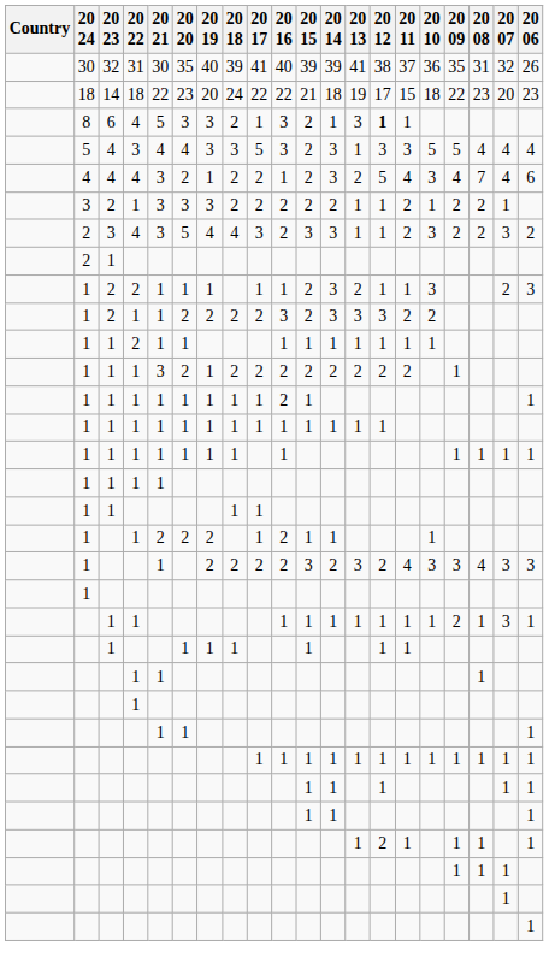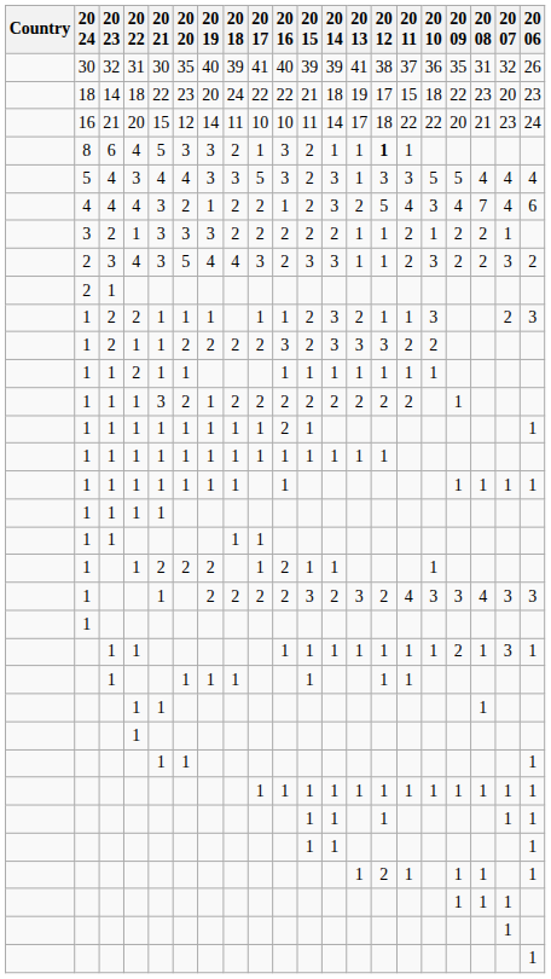 <table class="wikitable" style="font-size:90%; text-align:center;">
 <tr>
 <th>Country</th>
 <th>20<br>24</th>
 <th>20<br>23</th>
 <th>20<br>22</th>
 <th>20<br>21</th>
 <th>20<br>20</th>
 <th>20<br>19</th>
 <th>20<br>18</th>
 <th>20<br>17</th>
 <th>20<br>16</th>
 <th>20<br>15</th>
 <th>20<br>14</th>
 <th>20<br>13</th>
 <th>20<br>12</th>
 <th>20<br>11</th>
 <th>20<br>10</th>
 <th>20<br>09</th>
 <th>20<br>08</th>
 <th>20<br>07</th>
 <th>20<br>06</th>
 </tr>
 <tr>
 <td align=left></td>
 <td>30</td>
 <td>32</td>
 <td>31</td>
 <td>30</td>
 <td>35</td>
 <td>40</td>
 <td>39</td>
 <td>41</td>
 <td>40</td>
 <td>39</td>
 <td>39</td>
 <td>41</td>
 <td>38</td>
 <td>37</td>
 <td>36</td>
 <td>35</td>
 <td>31</td>
 <td>32</td>
 <td>26</td>
 </tr>
 <tr>
 <td align=left></td>
 <td>18</td>
 <td>14</td>
 <td>18</td>
 <td>22</td>
 <td>23</td>
 <td>20</td>
 <td>24</td>
 <td>22</td>
 <td>22</td>
 <td>21</td>
 <td>18</td>
 <td>19</td>
 <td>17</td>
 <td>15</td>
 <td>18</td>
 <td>22</td>
 <td>23</td>
 <td>20</td>
 <td>23</td>
 </tr>
 <tr>
 <td align=left></td>
+<td>16</td>
+<td>21</td>
+<td>20</td>
+<td>15</td>
+<td>12</td>
+<td>14</td>
+<td>11</td>
+<td>10</td>
+<td>10</td>
+<td>11</td>
+<td>14</td>
+<td>17</td>
+<td>18</td>
+<td>22</td>
+<td>22</td>
+<td>20</td>
+<td>21</td>
+<td>23</td>
+<td>24</td>
+</tr>
+<tr>
+<td align=left></td>
 <td>8</td>
 <td>6</td>
 <td>4</td>
 <td>5</td>
 <td>3</td>
 <td>3</td>
 <td>2</td>
 <td>1</td>
 <td>3</td>
 <td>2</td>
 <td>1</td>
-<td>3</td>
+<td>1</td>
 <td><strong>1</strong></td>
 <td>1</td>
 <td></td>
 <td></td>
 <td></td>
 <td></td>
 <td></td>
 </tr>
 <tr>
 <td align=left></td>
 <td>5</td>
 <td>4</td>
 <td>3</td>
 <td>4</td>
 <td>4</td>
 <td>3</td>
 <td>3</td>
 <td>5</td>
 <td>3</td>
 <td>2</td>
 <td>3</td>
 <td>1</td>
 <td>3</td>
 <td>3</td>
 <td>5</td>
 <td>5</td>
 <td>4</td>
 <td>4</td>
 <td>4</td>
 </tr>
 <tr>
 <td align=left></td>
 <td>4</td>
 <td>4</td>
 <td>4</td>
 <td>3</td>
 <td>2</td>
 <td>1</td>
 <td>2</td>
 <td>2</td>
 <td>1</td>
 <td>2</td>
 <td>3</td>
 <td>2</td>
 <td>5</td>
 <td>4</td>
 <td>3</td>
 <td>4</td>
 <td>7</td>
 <td>4</td>
 <td>6</td>
 </tr>
 <tr>
 <td align=left></td>
 <td>3</td>
 <td>2</td>
 <td>1</td>
 <td>3</td>
 <td>3</td>
 <td>3</td>
 <td>2</td>
 <td>2</td>
 <td>2</td>
 <td>2</td>
 <td>2</td>
 <td>1</td>
 <td>1</td>
 <td>2</td>
 <td>1</td>
 <td>2</td>
 <td>2</td>
 <td>1</td>
 <td></td>
 </tr>
 <tr>
 <td align=left></td>
 <td>2</td>
 <td>3</td>
 <td>4</td>
 <td>3</td>
 <td>5</td>
 <td>4</td>
 <td>4</td>
 <td>3</td>
 <td>2</td>
 <td>3</td>
 <td>3</td>
 <td>1</td>
 <td>1</td>
 <td>2</td>
 <td>3</td>
 <td>2</td>
 <td>2</td>
 <td>3</td>
 <td>2</td>
 </tr>
 <tr>
 <td align=left></td>
 <td>2</td>
 <td>1</td>
 <td></td>
 <td></td>
 <td></td>
 <td></td>
 <td></td>
 <td></td>
 <td></td>
 <td></td>
 <td></td>
 <td></td>
 <td></td>
 <td></td>
 <td></td>
 <td></td>
 <td></td>
 <td></td>
 <td></td>
 </tr>
 <tr>
 <td align=left></td>
 <td>1</td>
 <td>2</td>
 <td>2</td>
 <td>1</td>
 <td>1</td>
 <td>1</td>
 <td></td>
 <td>1</td>
 <td>1</td>
 <td>2</td>
 <td>3</td>
 <td>2</td>
 <td>1</td>
 <td>1</td>
 <td>3</td>
 <td></td>
 <td></td>
 <td>2</td>
 <td>3</td>
 </tr>
 <tr>
 <td align=left></td>
 <td>1</td>
 <td>2</td>
 <td>1</td>
 <td>1</td>
 <td>2</td>
 <td>2</td>
 <td>2</td>
 <td>2</td>
 <td>3</td>
 <td>2</td>
 <td>3</td>
 <td>3</td>
 <td>3</td>
 <td>2</td>
 <td>2</td>
 <td></td>
 <td></td>
 <td></td>
 <td></td>
 </tr>
 <tr>
 <td align=left></td>
 <td>1</td>
 <td>1</td>
 <td>2</td>
 <td>1</td>
 <td>1</td>
 <td></td>
 <td></td>
 <td></td>
 <td>1</td>
 <td>1</td>
 <td>1</td>
 <td>1</td>
 <td>1</td>
 <td>1</td>
 <td>1</td>
 <td></td>
 <td></td>
 <td></td>
 <td></td>
 </tr>
 <tr>
 <td align=left></td>
 <td>1</td>
 <td>1</td>
 <td>1</td>
 <td>3</td>
 <td>2</td>
 <td>1</td>
 <td>2</td>
 <td>2</td>
 <td>2</td>
 <td>2</td>
 <td>2</td>
 <td>2</td>
 <td>2</td>
 <td>2</td>
 <td></td>
 <td>1</td>
 <td></td>
 <td></td>
 <td></td>
 </tr>
 <tr>
 <td align=left></td>
 <td>1</td>
 <td>1</td>
 <td>1</td>
 <td>1</td>
 <td>1</td>
 <td>1</td>
 <td>1</td>
 <td>1</td>
 <td>2</td>
 <td>1</td>
 <td></td>
 <td></td>
 <td></td>
 <td></td>
 <td></td>
 <td></td>
 <td></td>
 <td></td>
 <td>1</td>
 </tr>
 <tr>
 <td align=left></td>
 <td>1</td>
 <td>1</td>
 <td>1</td>
 <td>1</td>
 <td>1</td>
 <td>1</td>
 <td>1</td>
 <td>1</td>
 <td>1</td>
 <td>1</td>
 <td>1</td>
 <td>1</td>
 <td>1</td>
 <td></td>
 <td></td>
 <td></td>
 <td></td>
 <td></td>
 <td></td>
 </tr>
 <tr>
 <td align=left></td>
 <td>1</td>
 <td>1</td>
 <td>1</td>
 <td>1</td>
 <td>1</td>
 <td>1</td>
 <td>1</td>
 <td></td>
 <td>1</td>
 <td></td>
 <td></td>
 <td></td>
 <td></td>
 <td></td>
 <td></td>
 <td>1</td>
 <td>1</td>
 <td>1</td>
 <td>1</td>
 </tr>
 <tr>
 <td align=left></td>
 <td>1</td>
 <td>1</td>
 <td>1</td>
 <td>1</td>
 <td></td>
 <td></td>
 <td></td>
 <td></td>
 <td></td>
 <td></td>
 <td></td>
 <td></td>
 <td></td>
 <td></td>
 <td></td>
 <td></td>
 <td></td>
 <td></td>
 <td></td>
 </tr>
 <tr>
 <td align=left></td>
 <td>1</td>
 <td>1</td>
 <td></td>
 <td></td>
 <td></td>
 <td></td>
 <td>1</td>
 <td>1</td>
 <td></td>
 <td></td>
 <td></td>
 <td></td>
 <td></td>
 <td></td>
 <td></td>
 <td></td>
 <td></td>
 <td></td>
 <td></td>
 </tr>
 <tr>
 <td align=left></td>
 <td>1</td>
 <td></td>
 <td>1</td>
 <td>2</td>
 <td>2</td>
 <td>2</td>
 <td></td>
 <td>1</td>
 <td>2</td>
 <td>1</td>
 <td>1</td>
 <td></td>
 <td></td>
 <td></td>
 <td>1</td>
 <td></td>
 <td></td>
 <td></td>
 <td></td>
 </tr>
 <tr>
 <td align=left></td>
 <td>1</td>
 <td></td>
 <td></td>
 <td>1</td>
 <td></td>
 <td>2</td>
 <td>2</td>
 <td>2</td>
 <td>2</td>
 <td>3</td>
 <td>2</td>
 <td>3</td>
 <td>2</td>
 <td>4</td>
 <td>3</td>
 <td>3</td>
 <td>4</td>
 <td>3</td>
 <td>3</td>
 </tr>
 <tr>
 <td align=left></td>
 <td>1</td>
 <td></td>
 <td></td>
 <td></td>
 <td></td>
 <td></td>
 <td></td>
 <td></td>
 <td></td>
 <td></td>
 <td></td>
 <td></td>
 <td></td>
 <td></td>
 <td></td>
 <td></td>
 <td></td>
 <td></td>
 <td></td>
 </tr>
 <tr>
 <td align=left></td>
 <td></td>
 <td>1</td>
 <td>1</td>
 <td></td>
 <td></td>
 <td></td>
 <td></td>
 <td></td>
 <td>1</td>
 <td>1</td>
 <td>1</td>
 <td>1</td>
 <td>1</td>
 <td>1</td>
 <td>1</td>
 <td>2</td>
 <td>1</td>
 <td>3</td>
 <td>1</td>
 </tr>
 <tr>
 <td align=left></td>
 <td></td>
 <td>1</td>
 <td></td>
 <td></td>
 <td>1</td>
 <td>1</td>
 <td>1</td>
 <td></td>
 <td></td>
 <td>1</td>
 <td></td>
 <td></td>
 <td>1</td>
 <td>1</td>
 <td></td>
 <td></td>
 <td></td>
 <td></td>
 <td></td>
 </tr>
 <tr>
 <td align=left></td>
 <td></td>
 <td></td>
 <td>1</td>
 <td>1</td>
 <td></td>
 <td></td>
 <td></td>
 <td></td>
 <td></td>
 <td></td>
 <td></td>
 <td></td>
 <td></td>
 <td></td>
 <td></td>
 <td></td>
 <td>1</td>
 <td></td>
 <td></td>
 </tr>
 <tr>
 <td align=left></td>
 <td></td>
 <td></td>
 <td>1</td>
 <td></td>
 <td></td>
 <td></td>
 <td></td>
 <td></td>
 <td></td>
 <td></td>
 <td></td>
 <td></td>
 <td></td>
 <td></td>
 <td></td>
 <td></td>
 <td></td>
 <td></td>
 <td></td>
 </tr>
 <tr>
 <td align=left></td>
 <td></td>
 <td></td>
 <td></td>
 <td>1</td>
 <td>1</td>
 <td></td>
 <td></td>
 <td></td>
 <td></td>
 <td></td>
 <td></td>
 <td></td>
 <td></td>
 <td></td>
 <td></td>
 <td></td>
 <td></td>
 <td></td>
 <td>1</td>
 </tr>
 <tr>
 <td align=left></td>
 <td></td>
 <td></td>
 <td></td>
 <td></td>
 <td></td>
 <td></td>
 <td></td>
 <td>1</td>
 <td>1</td>
 <td>1</td>
 <td>1</td>
 <td>1</td>
 <td>1</td>
 <td>1</td>
 <td>1</td>
 <td>1</td>
 <td>1</td>
 <td>1</td>
 <td>1</td>
 </tr>
 <tr>
 <td align=left></td>
 <td></td>
 <td></td>
 <td></td>
 <td></td>
 <td></td>
 <td></td>
 <td></td>
 <td></td>
 <td></td>
 <td>1</td>
 <td>1</td>
 <td></td>
 <td>1</td>
 <td></td>
 <td></td>
 <td></td>
 <td></td>
 <td>1</td>
 <td>1</td>
 </tr>
 <tr>
 <td align=left></td>
 <td></td>
 <td></td>
 <td></td>
 <td></td>
 <td></td>
 <td></td>
 <td></td>
 <td></td>
 <td></td>
 <td>1</td>
 <td>1</td>
 <td></td>
 <td></td>
 <td></td>
 <td></td>
 <td></td>
 <td></td>
 <td></td>
 <td>1</td>
 </tr>
 <tr>
 <td align=left></td>
 <td></td>
 <td></td>
 <td></td>
 <td></td>
 <td></td>
 <td></td>
 <td></td>
 <td></td>
 <td></td>
 <td></td>
 <td></td>
 <td>1</td>
 <td>2</td>
 <td>1</td>
 <td></td>
 <td>1</td>
 <td>1</td>
 <td></td>
 <td>1</td>
 </tr>
 <tr>
 <td align=left></td>
 <td></td>
 <td></td>
 <td></td>
 <td></td>
 <td></td>
 <td></td>
 <td></td>
 <td></td>
 <td></td>
 <td></td>
 <td></td>
 <td></td>
 <td></td>
 <td></td>
 <td></td>
 <td>1</td>
 <td>1</td>
 <td>1</td>
 <td></td>
 </tr>
 <tr>
 <td align=left></td>
 <td></td>
 <td></td>
 <td></td>
 <td></td>
 <td></td>
 <td></td>
 <td></td>
 <td></td>
 <td></td>
 <td></td>
 <td></td>
 <td></td>
 <td></td>
 <td></td>
 <td></td>
 <td></td>
 <td></td>
 <td>1</td>
 <td></td>
 </tr>
 <tr>
 <td align=left></td>
 <td></td>
 <td></td>
 <td></td>
 <td></td>
 <td></td>
 <td></td>
 <td></td>
 <td></td>
 <td></td>
 <td></td>
 <td></td>
 <td></td>
 <td></td>
 <td></td>
 <td></td>
 <td></td>
 <td></td>
 <td></td>
 <td>1</td>
 </tr>
 </table>
